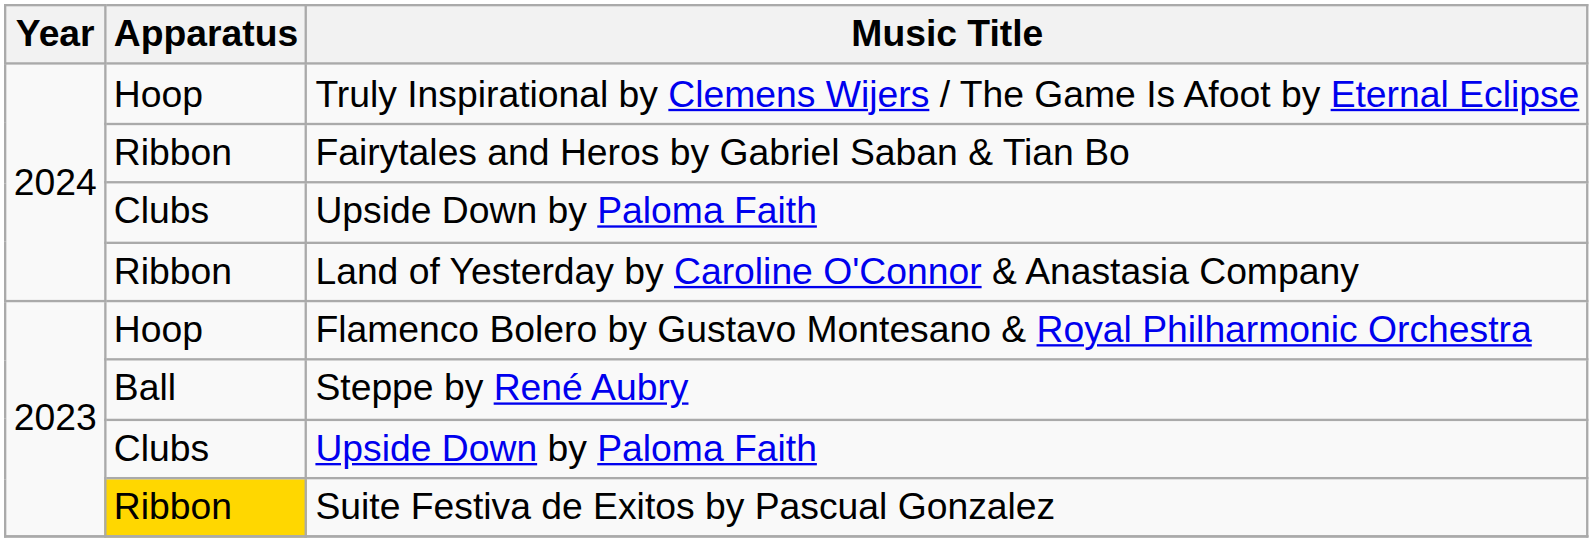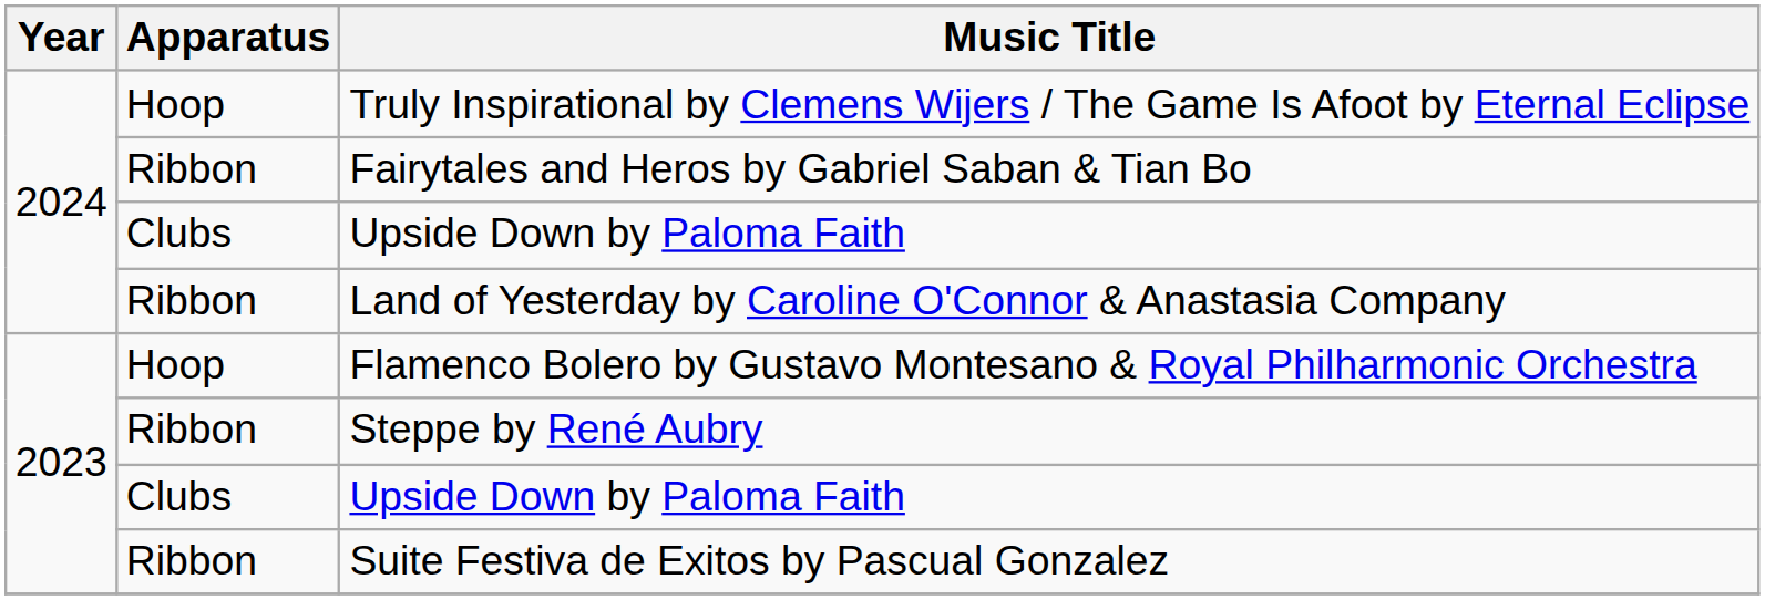 <table class="wikitable">
 <tr>
 <th>Year</th>
 <th>Apparatus</th>
 <th>Music Title</th>
 </tr>
 <tr>
 <td rowspan="4">2024</td>
 <td>Hoop</td>
 <td>Truly Inspirational by <a href='#'>Clemens Wijers</a> / The Game Is Afoot by <a href='#'>Eternal Eclipse</a></td>
 </tr>
 <tr>
 <td>Ribbon</td>
 <td>Fairytales and Heros by Gabriel Saban & Tian Bo</td>
 </tr>
 <tr>
 <td>Clubs</td>
 <td>Upside Down by <a href='#'>Paloma Faith</a></td>
 </tr>
 <tr>
 <td>Ribbon</td>
 <td>Land of Yesterday by <a href='#'>Caroline O'Connor</a> & Anastasia Company</td>
 </tr>
 <tr>
 <td rowspan="4">2023</td>
 <td>Hoop</td>
 <td>Flamenco Bolero by Gustavo Montesano & <a href='#'>Royal Philharmonic Orchestra</a></td>
 </tr>
 <tr>
-<td>Ball</td>
+<td>Ribbon</td>
 <td>Steppe by <a href='#'>René Aubry</a></td>
 </tr>
 <tr>
 <td>Clubs</td>
 <td><a href='#'>Upside Down</a> by <a href='#'>Paloma Faith</a></td>
 </tr>
 <tr>
-<td style="background: gold;">Ribbon</td>
+<td>Ribbon</td>
 <td>Suite Festiva de Exitos by Pascual Gonzalez</td>
 </tr>
 <tr>
 </tr>
 </table>
